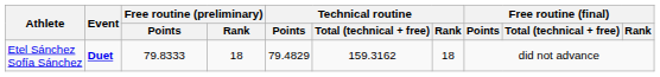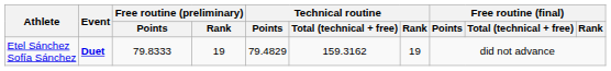 <table class="wikitable" style="font-size:90%">
 <tr>
 <th rowspan="2">Athlete</th>
 <th rowspan="2">Event</th>
 <th colspan=2>Free routine (preliminary)</th>
 <th colspan=3>Technical routine</th>
 <th colspan=3>Free routine (final)</th>
 </tr>
 <tr style="font-size:95%">
 <th>Points</th>
 <th>Rank</th>
 <th>Points</th>
 <th>Total (technical + free)</th>
 <th>Rank</th>
 <th>Points</th>
 <th>Total (technical + free)</th>
 <th>Rank</th>
 </tr>
 <tr align=center>
 <td align=left><a href='#'>Etel Sánchez</a><br><a href='#'>Sofía Sánchez</a></td>
 <td align=left><strong><a href='#'>Duet</a></strong></td>
 <td>79.8333</td>
-<td>18</td>
+<td>19</td>
 <td>79.4829</td>
 <td>159.3162</td>
-<td>18</td>
+<td>19</td>
 <td colspan=3>did not advance</td>
 </tr>
 </table>
